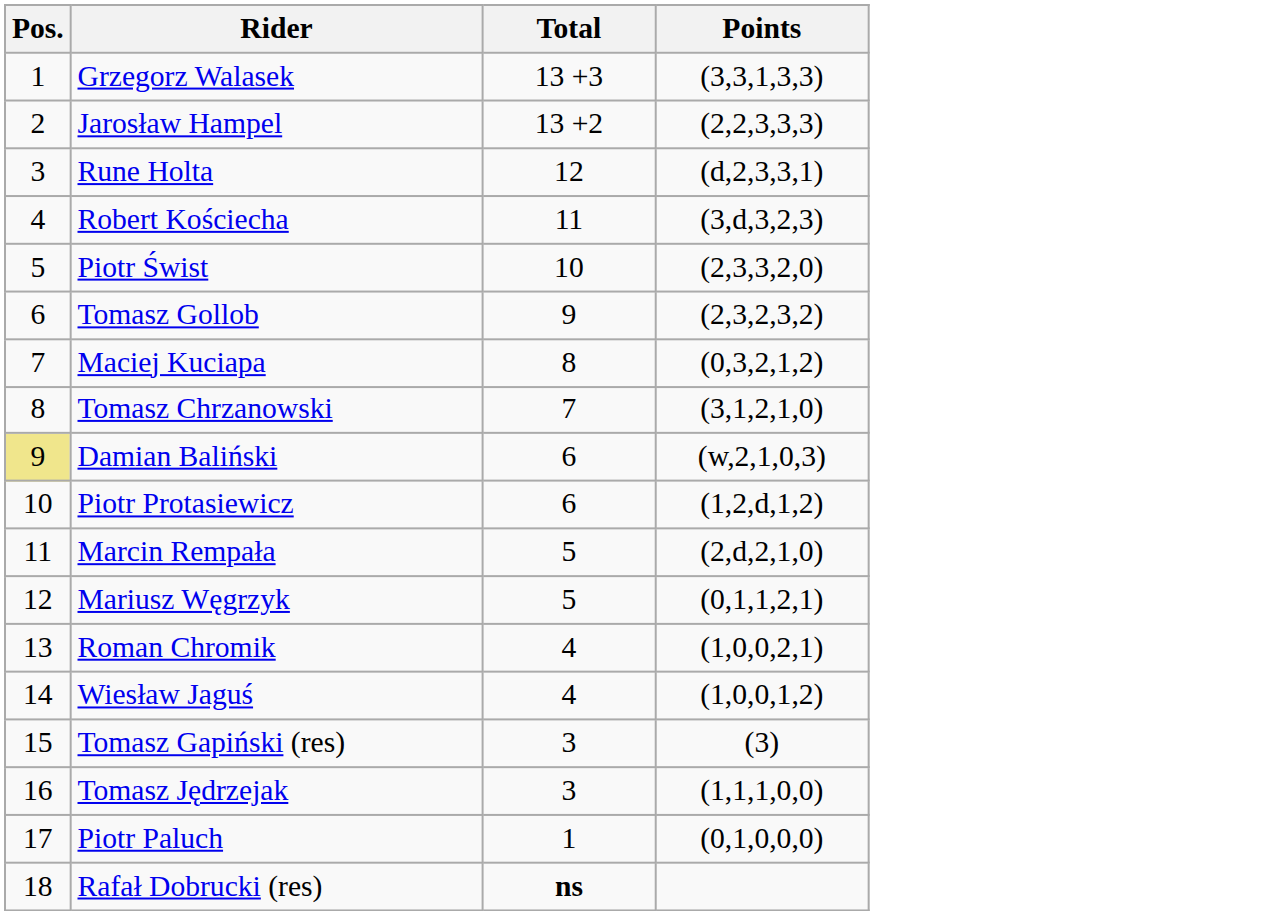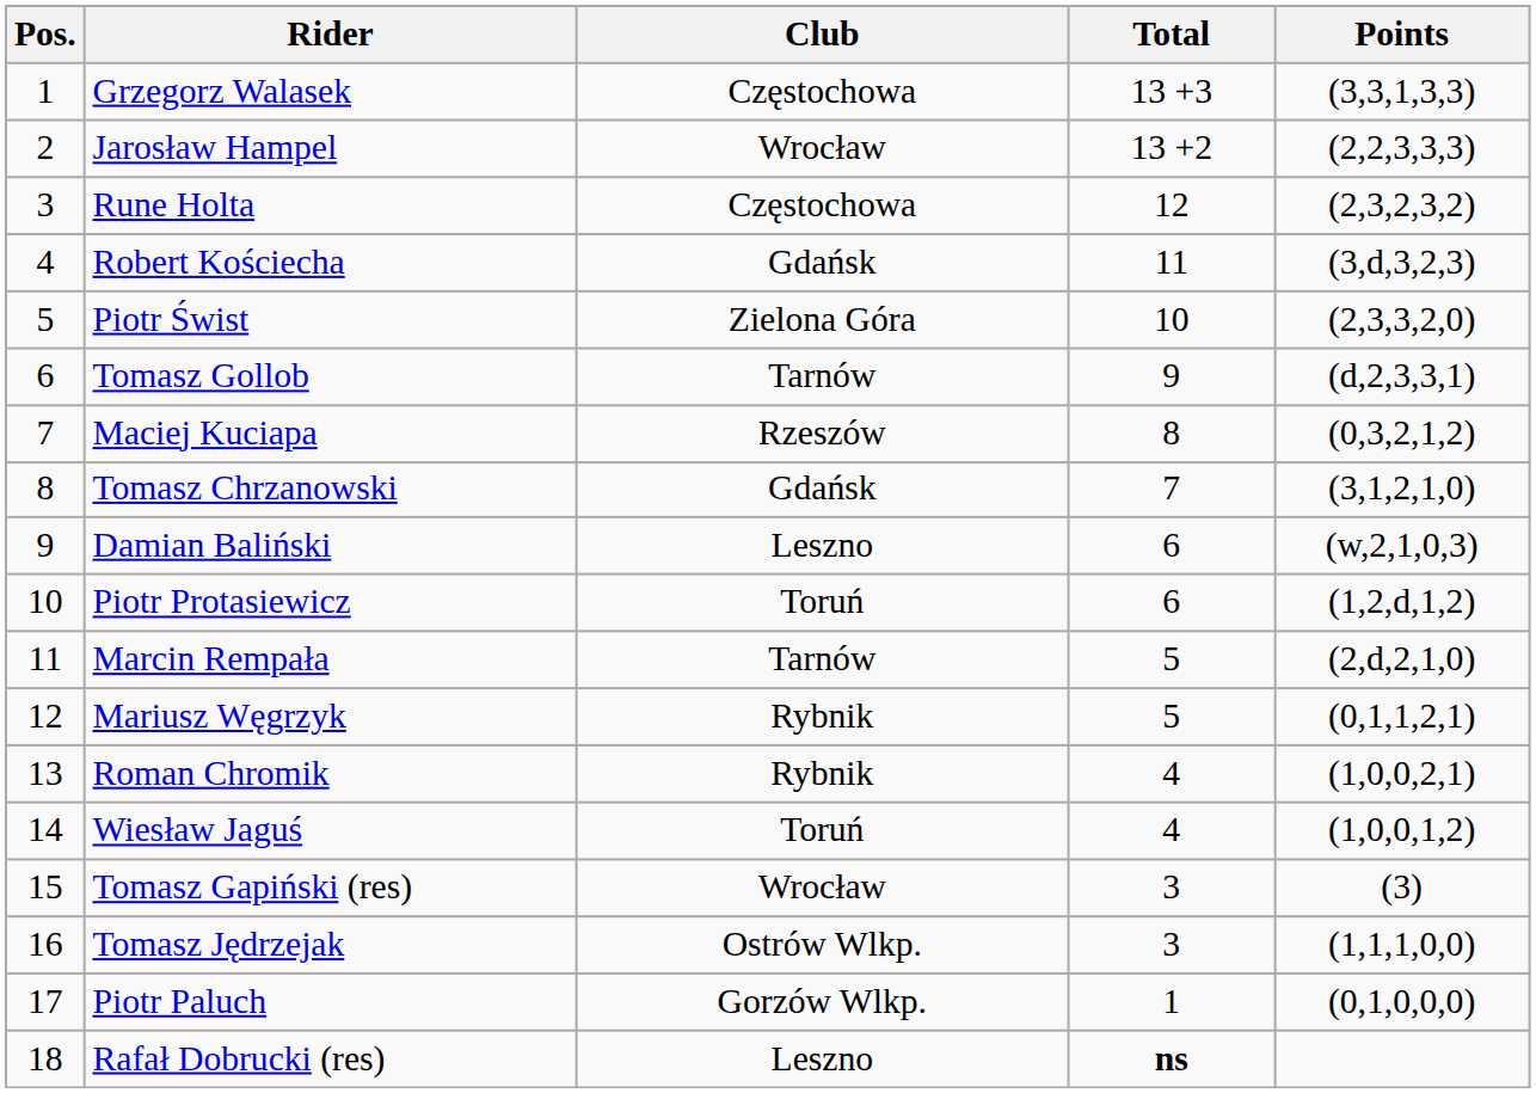 <table class=wikitable style="font-size:93%;">
 <tr>
 <th width=25px>Pos.</th>
 <th width=200px>Rider</th>
+<th width=200px>Club</th>
 <th width=80px>Total</th>
 <th width=100px>Points</th>
 </tr>
 <tr align=center>
 <td>1</td>
 <td align=left><a href='#'>Grzegorz Walasek</a></td>
+<td>Częstochowa</td>
 <td>13 +3</td>
 <td>(3,3,1,3,3)</td>
 </tr>
 <tr align=center>
 <td>2</td>
 <td align=left><a href='#'>Jarosław Hampel</a></td>
+<td>Wrocław</td>
 <td>13 +2</td>
 <td>(2,2,3,3,3)</td>
 </tr>
 <tr align=center>
 <td>3</td>
 <td align=left><a href='#'>Rune Holta</a></td>
+<td>Częstochowa</td>
 <td>12</td>
-<td>(d,2,3,3,1)</td>
+<td>(2,3,2,3,2)</td>
 </tr>
 <tr align=center>
 <td>4</td>
 <td align=left><a href='#'>Robert Kościecha</a></td>
+<td>Gdańsk</td>
 <td>11</td>
 <td>(3,d,3,2,3)</td>
 </tr>
 <tr align=center>
 <td>5</td>
 <td align=left><a href='#'>Piotr Świst</a></td>
+<td>Zielona Góra</td>
 <td>10</td>
 <td>(2,3,3,2,0)</td>
 </tr>
 <tr align=center>
 <td>6</td>
 <td align=left><a href='#'>Tomasz Gollob</a></td>
+<td>Tarnów</td>
 <td>9</td>
-<td>(2,3,2,3,2)</td>
+<td>(d,2,3,3,1)</td>
 </tr>
 <tr align=center>
 <td>7</td>
 <td align=left><a href='#'>Maciej Kuciapa</a></td>
+<td>Rzeszów</td>
 <td>8</td>
 <td>(0,3,2,1,2)</td>
 </tr>
 <tr align=center>
 <td>8</td>
 <td align=left><a href='#'>Tomasz Chrzanowski</a></td>
+<td>Gdańsk</td>
 <td>7</td>
 <td>(3,1,2,1,0)</td>
 </tr>
 <tr align=center>
-<td style="background: khaki;">9</td>
+<td>9</td>
 <td align=left><a href='#'>Damian Baliński</a></td>
+<td>Leszno</td>
 <td>6</td>
 <td>(w,2,1,0,3)</td>
 </tr>
 <tr align=center>
 <td>10</td>
 <td align=left><a href='#'>Piotr Protasiewicz</a></td>
+<td>Toruń</td>
 <td>6</td>
 <td>(1,2,d,1,2)</td>
 </tr>
 <tr align=center>
 <td>11</td>
 <td align=left><a href='#'>Marcin Rempała</a></td>
+<td>Tarnów</td>
 <td>5</td>
 <td>(2,d,2,1,0)</td>
 </tr>
 <tr align=center>
 <td>12</td>
 <td align=left><a href='#'>Mariusz Węgrzyk</a></td>
+<td>Rybnik</td>
 <td>5</td>
 <td>(0,1,1,2,1)</td>
 </tr>
 <tr align=center>
 <td>13</td>
 <td align=left><a href='#'>Roman Chromik</a></td>
+<td>Rybnik</td>
 <td>4</td>
 <td>(1,0,0,2,1)</td>
 </tr>
 <tr align=center>
 <td>14</td>
 <td align=left><a href='#'>Wiesław Jaguś</a></td>
+<td>Toruń</td>
 <td>4</td>
 <td>(1,0,0,1,2)</td>
 </tr>
 <tr align=center>
 <td>15</td>
 <td align=left><a href='#'>Tomasz Gapiński</a> (res)</td>
+<td>Wrocław</td>
 <td>3</td>
 <td>(3)</td>
 </tr>
 <tr align=center>
 <td>16</td>
 <td align=left><a href='#'>Tomasz Jędrzejak</a></td>
+<td>Ostrów Wlkp.</td>
 <td>3</td>
 <td>(1,1,1,0,0)</td>
 </tr>
 <tr align=center>
 <td>17</td>
 <td align=left><a href='#'>Piotr Paluch</a></td>
+<td>Gorzów Wlkp.</td>
 <td>1</td>
 <td>(0,1,0,0,0)</td>
 </tr>
 <tr align=center>
 <td>18</td>
 <td align=left><a href='#'>Rafał Dobrucki</a> (res)</td>
+<td>Leszno</td>
 <td><strong>ns</strong></td>
 <td></td>
 </tr>
 </table>
